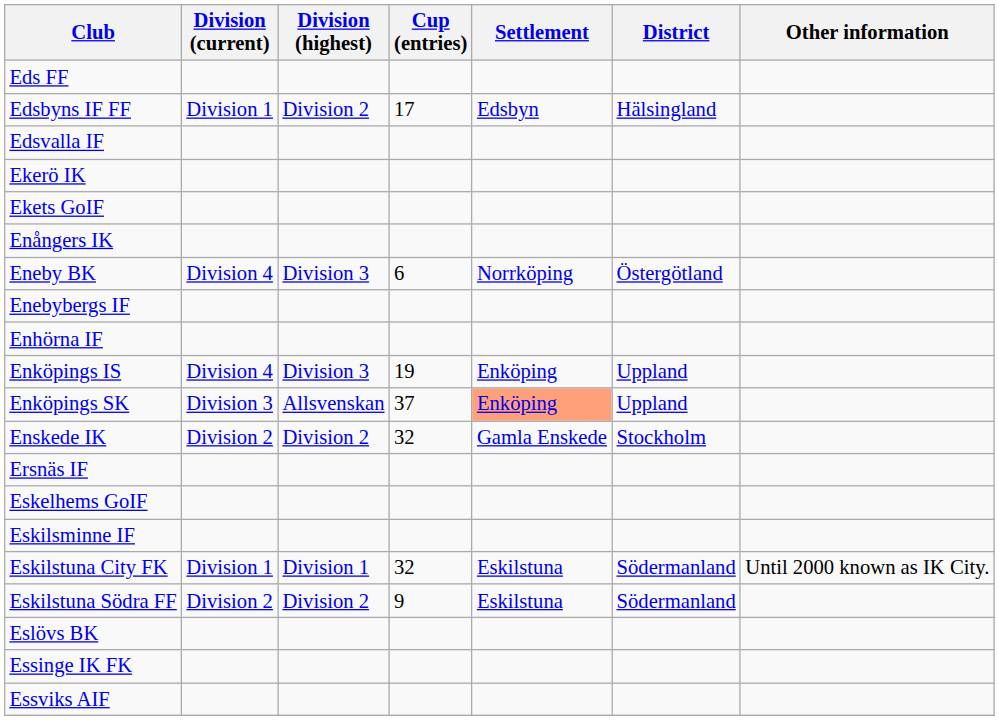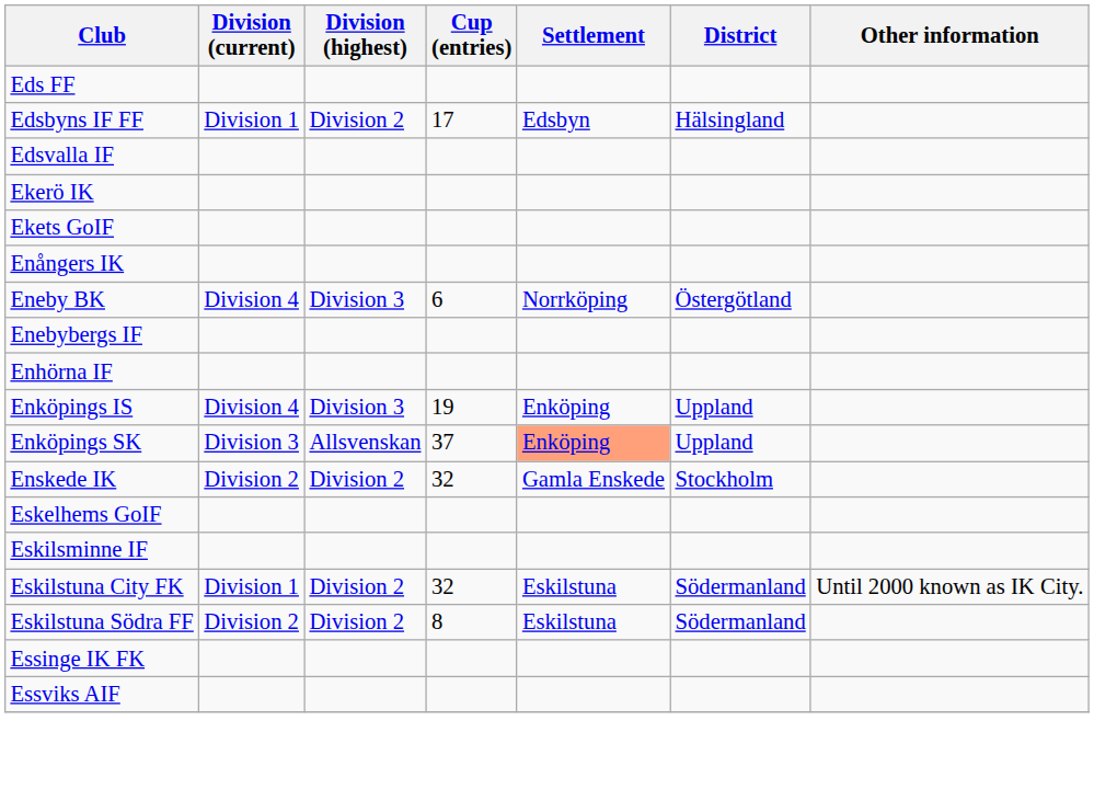 <table class="wikitable" style="text-align:left">
 <tr>
 <th style= width="180px"><a href='#'>Club</a></th>
 <th style= width="80px"><a href='#'>Division</a><br> (current)</th>
 <th style= width="80px"><a href='#'>Division</a><br> (highest)</th>
 <th style= width="60px"><a href='#'>Cup</a><br> (entries)</th>
 <th style= width="110px"><a href='#'>Settlement</a></th>
 <th style= width="110px"><a href='#'>District</a></th>
 <th style= width="230px">Other information</th>
 </tr>
 <tr>
 <td><a href='#'>Eds FF</a></td>
 <td></td>
 <td></td>
 <td></td>
 <td></td>
 <td></td>
 <td></td>
 </tr>
 <tr>
 <td><a href='#'>Edsbyns IF FF</a></td>
 <td><a href='#'>Division 1</a></td>
 <td><a href='#'>Division 2</a></td>
 <td>17</td>
 <td><a href='#'>Edsbyn</a></td>
 <td><a href='#'>Hälsingland</a></td>
 <td></td>
 </tr>
 <tr>
 <td><a href='#'>Edsvalla IF</a></td>
 <td></td>
 <td></td>
 <td></td>
 <td></td>
 <td></td>
 <td></td>
 </tr>
 <tr>
 <td><a href='#'>Ekerö IK</a></td>
 <td></td>
 <td></td>
 <td></td>
 <td></td>
 <td></td>
 <td></td>
 </tr>
 <tr>
 <td><a href='#'>Ekets GoIF</a></td>
 <td></td>
 <td></td>
 <td></td>
 <td></td>
 <td></td>
 <td></td>
 </tr>
 <tr>
 <td><a href='#'>Enångers IK</a></td>
 <td></td>
 <td></td>
 <td></td>
 <td></td>
 <td></td>
 <td></td>
 </tr>
 <tr>
 <td><a href='#'>Eneby BK</a></td>
 <td><a href='#'>Division 4</a></td>
 <td><a href='#'>Division 3</a></td>
 <td>6</td>
 <td><a href='#'>Norrköping</a></td>
 <td><a href='#'>Östergötland</a></td>
 <td></td>
 </tr>
 <tr>
 <td><a href='#'>Enebybergs IF</a></td>
 <td></td>
 <td></td>
 <td></td>
 <td></td>
 <td></td>
 <td></td>
 </tr>
 <tr>
 <td><a href='#'>Enhörna IF</a></td>
 <td></td>
 <td></td>
 <td></td>
 <td></td>
 <td></td>
 <td></td>
 </tr>
 <tr>
 <td><a href='#'>Enköpings IS</a></td>
 <td><a href='#'>Division 4</a></td>
 <td><a href='#'>Division 3</a></td>
 <td>19</td>
 <td><a href='#'>Enköping</a></td>
 <td><a href='#'>Uppland</a></td>
 <td></td>
 </tr>
 <tr>
 <td><a href='#'>Enköpings SK</a></td>
 <td><a href='#'>Division 3</a></td>
 <td><a href='#'>Allsvenskan</a></td>
 <td>37</td>
 <td style="background: lightsalmon;"><a href='#'>Enköping</a></td>
 <td><a href='#'>Uppland</a></td>
 <td></td>
 </tr>
 <tr>
 <td><a href='#'>Enskede IK</a></td>
 <td><a href='#'>Division 2</a></td>
 <td><a href='#'>Division 2</a></td>
 <td>32</td>
 <td><a href='#'>Gamla Enskede</a></td>
 <td><a href='#'>Stockholm</a></td>
 <td></td>
 </tr>
 <tr>
-<td><a href='#'>Ersnäs IF</a></td>
-<td></td>
-<td></td>
-<td></td>
-<td></td>
-<td></td>
-<td></td>
-</tr>
-<tr>
 <td><a href='#'>Eskelhems GoIF</a></td>
 <td></td>
 <td></td>
 <td></td>
 <td></td>
 <td></td>
 <td></td>
 </tr>
 <tr>
 <td><a href='#'>Eskilsminne IF</a></td>
 <td></td>
 <td></td>
 <td></td>
 <td></td>
 <td></td>
 <td></td>
 </tr>
 <tr>
 <td><a href='#'>Eskilstuna City FK</a></td>
 <td><a href='#'>Division 1</a></td>
-<td><a href='#'>Division 1</a></td>
+<td><a href='#'>Division 2</a></td>
 <td>32</td>
 <td><a href='#'>Eskilstuna</a></td>
 <td><a href='#'>Södermanland</a></td>
 <td>Until 2000 known as IK City.</td>
 </tr>
 <tr>
 <td><a href='#'>Eskilstuna Södra FF</a></td>
 <td><a href='#'>Division 2</a></td>
 <td><a href='#'>Division 2</a></td>
-<td>9</td>
+<td>8</td>
 <td><a href='#'>Eskilstuna</a></td>
 <td><a href='#'>Södermanland</a></td>
-<td></td>
-</tr>
-<tr>
-<td><a href='#'>Eslövs BK</a></td>
-<td></td>
-<td></td>
-<td></td>
-<td></td>
-<td></td>
 <td></td>
 </tr>
 <tr>
 <td><a href='#'>Essinge IK FK</a></td>
 <td></td>
 <td></td>
 <td></td>
 <td></td>
 <td></td>
 <td></td>
 </tr>
 <tr>
 <td><a href='#'>Essviks AIF</a></td>
 <td></td>
 <td></td>
 <td></td>
 <td></td>
 <td></td>
 <td></td>
 </tr>
 <tr>
 </tr>
 </table>
